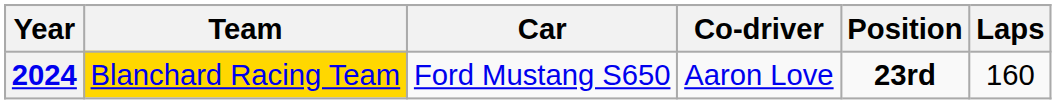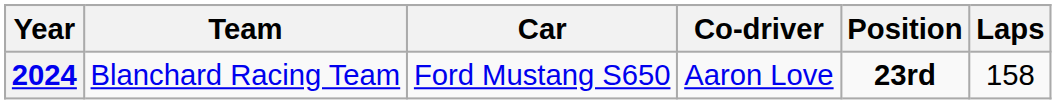 <table class="wikitable" style="font-size: 90%;">
 <tr>
 <th>Year</th>
 <th>Team</th>
 <th>Car</th>
 <th>Co-driver</th>
 <th>Position</th>
 <th>Laps</th>
 </tr>
 <tr>
 <th><a href='#'>2024</a></th>
-<td nowrap style="background: gold;"><a href='#'>Blanchard Racing Team</a></td>
+<td nowrap><a href='#'>Blanchard Racing Team</a></td>
 <td nowrap><a href='#'>Ford Mustang S650</a></td>
 <td nowrap> <a href='#'>Aaron Love</a></td>
 <td align="center"><strong>23rd</strong></td>
-<td align="center">160</td>
+<td align="center">158</td>
 </tr>
 </table>
